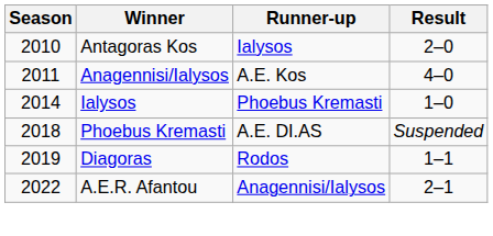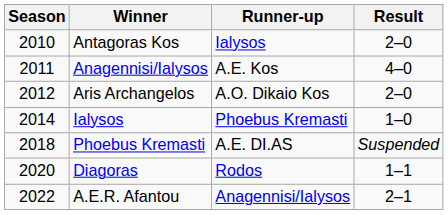 <table class="wikitable">
 <tr>
 <th>Season</th>
 <th>Winner</th>
 <th>Runner-up</th>
 <th>Result</th>
 </tr>
 <tr>
 <td align="center">2010</td>
 <td>Antagoras Kos</td>
 <td><a href='#'>Ialysos</a></td>
 <td align="center">2–0</td>
 </tr>
 <tr>
 <td align="center">2011</td>
 <td><a href='#'>Anagennisi/Ialysos</a></td>
 <td>A.E. Kos</td>
 <td align="center">4–0</td>
 </tr>
 <tr>
+<td align="center">2012</td>
+<td>Aris Archangelos</td>
+<td>A.O. Dikaio Kos</td>
+<td align="center">2–0</td>
+</tr>
+<tr>
 <td align="center">2014</td>
 <td><a href='#'>Ialysos</a></td>
 <td><a href='#'>Phoebus Kremasti</a></td>
 <td align="center">1–0</td>
 </tr>
 <tr>
 <td align="center">2018</td>
 <td><a href='#'>Phoebus Kremasti</a></td>
 <td>A.E. DI.AS</td>
 <td align="center"><em>Suspended</em></td>
 </tr>
 <tr>
-<td align="center">2019</td>
+<td align="center">2020</td>
 <td><a href='#'>Diagoras</a></td>
 <td><a href='#'>Rodos</a></td>
 <td align="center">1–1 </td>
 </tr>
 <tr>
 <td align="center">2022</td>
 <td>A.E.R. Afantou</td>
 <td><a href='#'>Anagennisi/Ialysos</a></td>
 <td align="center">2–1</td>
 </tr>
 </table>
